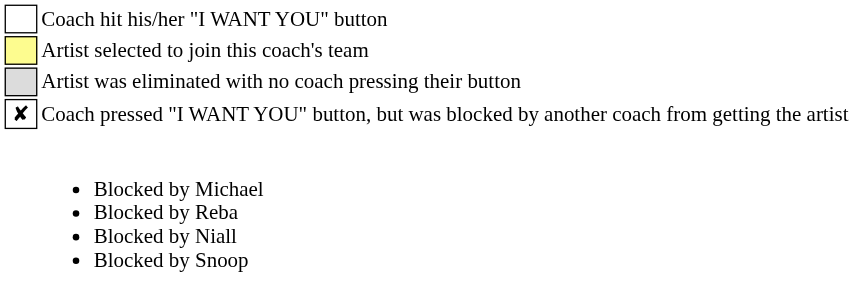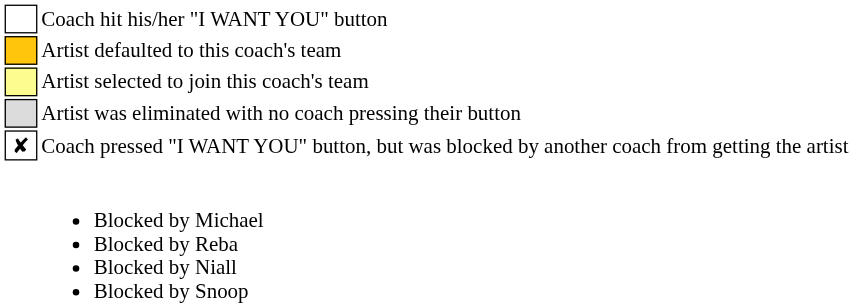 <table class="toccolours" style="font-size: 100%">
 <tr>
 <td style="background-color:white; border: 1px solid black;"> <strong></strong> </td>
 <td>Coach hit his/her "I WANT YOU" button</td>
+</tr>
+<tr>
+<td style="background-color:#FFC40C; border: 1px solid black">    </td>
+<td>Artist defaulted to this coach's team</td>
 </tr>
 <tr>
 <td style="background-color:#fdfc8f; border: 1px solid black;">    </td>
 <td style="padding-right: 8px">Artist selected to join this coach's team</td>
 </tr>
 <tr>
 <td style="background:#dcdcdc; border:1px solid black">  </td>
 <td>Artist was eliminated with no coach pressing their button</td>
 </tr>
 <tr>
 <td style="background:white; border:1px solid black"> ✘ </td>
 <td>Coach pressed "I WANT YOU" button, but was blocked by another coach from getting the artist</td>
 </tr>
 <tr>
 <td></td>
 <td><br><ul><li> Blocked by Michael</li><li> Blocked by Reba</li><li> Blocked by Niall</li><li> Blocked by Snoop</li></ul></td>
 </tr>
 </table>
